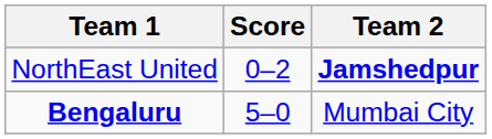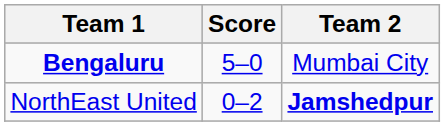 <table class="wikitable" style="text-align:center">
 <tr>
 <th>Team 1</th>
 <th>Score</th>
 <th>Team 2</th>
 </tr>
 <tr>
+<td><strong><a href='#'>Bengaluru</a></strong></td>
+<td align="center"><a href='#'>5–0</a></td>
+<td><a href='#'>Mumbai City</a></td>
+</tr>
+<tr>
 <td><a href='#'>NorthEast United</a></td>
 <td><a href='#'>0–2</a></td>
 <td><strong><a href='#'>Jamshedpur</a></strong></td>
 </tr>
-<tr>
-<td><strong><a href='#'>Bengaluru</a></strong></td>
-<td align="center"><a href='#'>5–0</a></td>
-<td><a href='#'>Mumbai City</a></td>
-</tr>
 </table>
